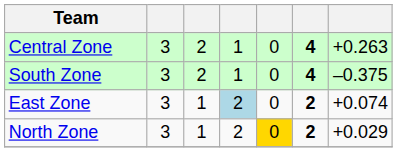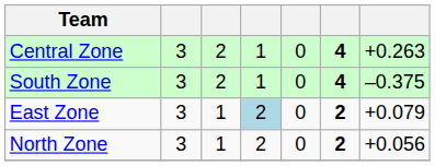 <table class="wikitable" style="text-align:center">
 <tr>
 <th style="width:120px">Team</th>
 <th style="width:25px"></th>
 <th style="width:25px"></th>
 <th style="width:25px"></th>
 <th style="width:25px"></th>
 <th style="width:25px"></th>
 <th style="width:25px"></th>
 </tr>
 <tr style="background:#cfc;">
 <td style="text-align:left"><a href='#'>Central Zone</a></td>
 <td>3</td>
 <td>2</td>
 <td>1</td>
 <td>0</td>
 <td><strong>4</strong></td>
 <td>+0.263</td>
 </tr>
 <tr style="background:#cfc;">
 <td style="text-align:left"><a href='#'>South Zone</a></td>
 <td>3</td>
 <td>2</td>
 <td>1</td>
 <td>0</td>
 <td><strong>4</strong></td>
 <td>–0.375</td>
 </tr>
 <tr>
 <td style="text-align:left"><a href='#'>East Zone</a></td>
 <td>3</td>
 <td>1</td>
 <td style="background: lightblue;">2</td>
 <td>0</td>
 <td><strong>2</strong></td>
-<td>+0.074</td>
+<td>+0.079</td>
 </tr>
 <tr>
 <td style="text-align:left"><a href='#'>North Zone</a></td>
 <td>3</td>
 <td>1</td>
 <td>2</td>
-<td style="background: gold;">0</td>
+<td>0</td>
 <td><strong>2</strong></td>
-<td>+0.029</td>
+<td>+0.056</td>
 </tr>
 <tr>
 </tr>
 </table>
